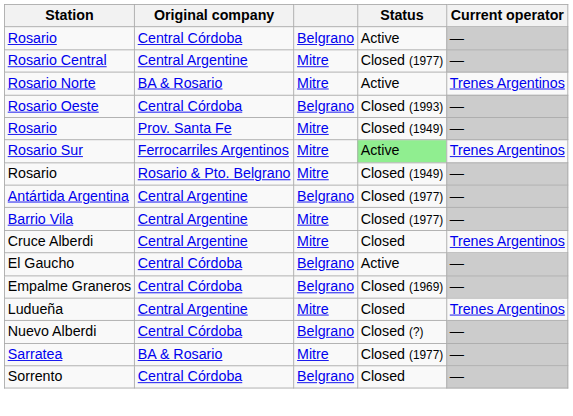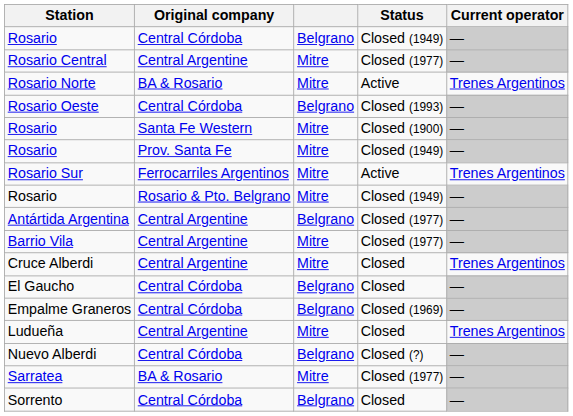 <table class="wikitable sortable" style="text-align:left">
 <tr>
 <th width= px>Station</th>
 <th width= px>Original company</th>
 <th width= px></th>
 <th>Status</th>
 <th>Current operator</th>
 </tr>
 <tr>
 <td><a href='#'>Rosario</a></td>
 <td><a href='#'>Central Córdoba</a></td>
 <td><a href='#'>Belgrano</a></td>
-<td>Active</td>
+<td>Closed <small>(1949)</small></td>
 <td bgcolor=#cccccc>—</td>
 </tr>
 <tr>
 <td><a href='#'>Rosario Central</a></td>
 <td><a href='#'>Central Argentine</a></td>
 <td><a href='#'>Mitre</a></td>
 <td>Closed <small>(1977)</small></td>
 <td bgcolor=#cccccc>—</td>
 </tr>
 <tr>
 <td><a href='#'>Rosario Norte</a></td>
 <td><a href='#'>BA & Rosario</a></td>
 <td><a href='#'>Mitre</a></td>
 <td>Active</td>
 <td><a href='#'>Trenes Argentinos</a></td>
 </tr>
 <tr>
 <td><a href='#'>Rosario Oeste</a></td>
 <td><a href='#'>Central Córdoba</a></td>
 <td><a href='#'>Belgrano</a></td>
 <td>Closed <small>(1993)</small></td>
 <td bgcolor=#cccccc>—</td>
 </tr>
 <tr>
 <td><a href='#'>Rosario</a></td>
+<td><a href='#'>Santa Fe Western</a></td>
+<td><a href='#'>Mitre</a></td>
+<td>Closed <small>(1900)</small></td>
+<td bgcolor=#cccccc>—</td>
+</tr>
+<tr>
+<td><a href='#'>Rosario</a></td>
 <td><a href='#'>Prov. Santa Fe</a></td>
 <td><a href='#'>Mitre</a></td>
 <td>Closed <small>(1949)</small></td>
 <td bgcolor=#cccccc>—</td>
 </tr>
 <tr>
 <td><a href='#'>Rosario Sur</a></td>
 <td><a href='#'>Ferrocarriles Argentinos</a></td>
 <td><a href='#'>Mitre</a></td>
-<td style="background: lightgreen;">Active</td>
+<td>Active</td>
 <td><a href='#'>Trenes Argentinos</a></td>
 </tr>
 <tr>
 <td>Rosario</td>
 <td><a href='#'>Rosario & Pto. Belgrano</a></td>
 <td><a href='#'>Mitre</a></td>
 <td>Closed <small>(1949)</small></td>
 <td bgcolor=#cccccc>—</td>
 </tr>
 <tr>
 <td><a href='#'>Antártida Argentina</a></td>
 <td><a href='#'>Central Argentine</a></td>
 <td><a href='#'>Belgrano</a></td>
 <td>Closed <small>(1977)</small></td>
 <td bgcolor=#cccccc>—</td>
 </tr>
 <tr>
 <td><a href='#'>Barrio Vila</a></td>
 <td><a href='#'>Central Argentine</a></td>
 <td><a href='#'>Mitre</a></td>
 <td>Closed <small>(1977)</small></td>
 <td bgcolor=#cccccc>—</td>
 </tr>
 <tr>
 <td>Cruce Alberdi</td>
 <td><a href='#'>Central Argentine</a></td>
 <td><a href='#'>Mitre</a></td>
 <td>Closed </td>
 <td><a href='#'>Trenes Argentinos</a></td>
 </tr>
 <tr>
 <td>El Gaucho</td>
 <td><a href='#'>Central Córdoba</a></td>
 <td><a href='#'>Belgrano</a></td>
-<td>Active</td>
+<td>Closed </td>
 <td bgcolor=#cccccc>—</td>
 </tr>
 <tr>
 <td>Empalme Graneros</td>
 <td><a href='#'>Central Córdoba</a></td>
 <td><a href='#'>Belgrano</a></td>
 <td>Closed <small>(1969)</small></td>
 <td bgcolor=#cccccc>—</td>
 </tr>
 <tr>
 <td>Ludueña</td>
 <td><a href='#'>Central Argentine</a></td>
 <td><a href='#'>Mitre</a></td>
 <td>Closed </td>
 <td><a href='#'>Trenes Argentinos</a></td>
 </tr>
 <tr>
 <td>Nuevo Alberdi</td>
 <td><a href='#'>Central Córdoba</a></td>
 <td><a href='#'>Belgrano</a></td>
 <td>Closed <small>(?)</small></td>
 <td bgcolor=#cccccc>—</td>
 </tr>
 <tr>
 <td><a href='#'>Sarratea</a></td>
 <td><a href='#'>BA & Rosario</a></td>
 <td><a href='#'>Mitre</a></td>
 <td>Closed <small>(1977)</small></td>
 <td bgcolor=#cccccc>—</td>
 </tr>
 <tr>
 <td>Sorrento</td>
 <td><a href='#'>Central Córdoba</a></td>
 <td><a href='#'>Belgrano</a></td>
 <td>Closed </td>
 <td bgcolor=#cccccc>—</td>
 </tr>
 </table>
